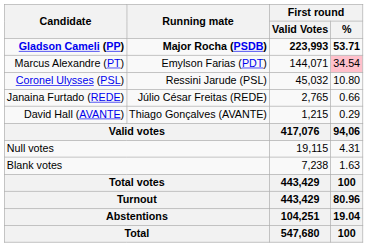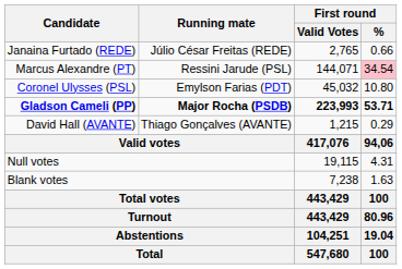 <table class="wikitable" style="text-align: right;">
 <tr>
 <th rowspan="2">Candidate</th>
 <th rowspan="2">Running mate</th>
 <th colspan="2">First round</th>
 </tr>
 <tr>
 <th>Valid Votes</th>
 <th>%</th>
 </tr>
 <tr>
-<td><strong><a href='#'>Gladson Cameli</a> (<a href='#'>PP</a>)</strong></td>
-<td><strong>Major Rocha  (<a href='#'>PSDB</a>)</strong></td>
-<td><strong>223,993</strong></td>
-<td><strong>53.71</strong></td>
+<td>Janaina Furtado (<a href='#'>REDE</a>)</td>
+<td>Júlio César Freitas (REDE)</td>
+<td>2,765</td>
+<td>0.66</td>
 </tr>
 <tr>
 <td>Marcus Alexandre (<a href='#'>PT</a>)</td>
-<td>Emylson Farias (<a href='#'>PDT</a>)</td>
+<td>Ressini Jarude (PSL)</td>
 <td>144,071</td>
 <td style="background: pink;">34.54</td>
 </tr>
 <tr>
 <td><a href='#'>Coronel Ulysses</a> (<a href='#'>PSL</a>)</td>
-<td>Ressini Jarude (PSL)</td>
+<td>Emylson Farias (<a href='#'>PDT</a>)</td>
 <td>45,032</td>
 <td>10.80</td>
 </tr>
 <tr>
-<td>Janaina Furtado (<a href='#'>REDE</a>)</td>
-<td>Júlio César Freitas (REDE)</td>
-<td>2,765</td>
-<td>0.66</td>
+<td><strong><a href='#'>Gladson Cameli</a> (<a href='#'>PP</a>)</strong></td>
+<td><strong>Major Rocha  (<a href='#'>PSDB</a>)</strong></td>
+<td><strong>223,993</strong></td>
+<td><strong>53.71</strong></td>
 </tr>
 <tr>
 <td>David Hall (<a href='#'>AVANTE</a>)</td>
 <td>Thiago Gonçalves (AVANTE)</td>
 <td>1,215</td>
 <td>0.29</td>
 </tr>
 <tr>
 <th colspan="2">Valid votes</th>
 <th>417,076</th>
 <th>94,06</th>
 </tr>
 <tr>
 <td colspan="2" style="text-align:left;">Null votes</td>
 <td>19,115</td>
 <td>4.31</td>
 </tr>
 <tr>
 <td colspan="2" style="text-align:left;">Blank votes</td>
 <td>7,238</td>
 <td>1.63</td>
 </tr>
 <tr>
 <th colspan="2">Total votes</th>
 <th>443,429</th>
 <th>100</th>
 </tr>
 <tr>
 <th colspan="2">Turnout</th>
 <th>443,429</th>
 <th>80.96</th>
 </tr>
 <tr>
 <th colspan="2">Abstentions</th>
 <th>104,251</th>
 <th>19.04</th>
 </tr>
 <tr>
 <th colspan="2">Total</th>
 <th>547,680</th>
 <th>100</th>
 </tr>
 </table>
